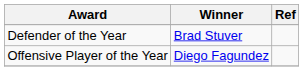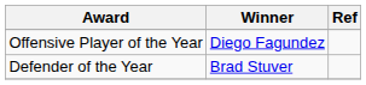 <table class="wikitable">
 <tr style="background:#cccccc;">
 <th>Award</th>
 <th>Winner</th>
 <th>Ref</th>
 </tr>
 <tr>
 </tr>
 <tr>
+<td>Offensive Player of the Year</td>
+<td><a href='#'>Diego Fagundez</a></td>
+<td style="text-align: center;"></td>
+</tr>
+<tr>
 <td>Defender of the Year</td>
 <td><a href='#'>Brad Stuver</a></td>
 <td style="text-align: center;"></td>
 </tr>
 <tr>
-<td>Offensive Player of the Year</td>
-<td><a href='#'>Diego Fagundez</a></td>
-<td style="text-align: center;"></td>
-</tr>
-<tr>
 </tr>
 </table>
